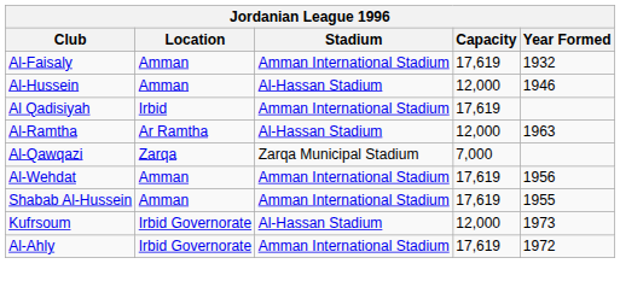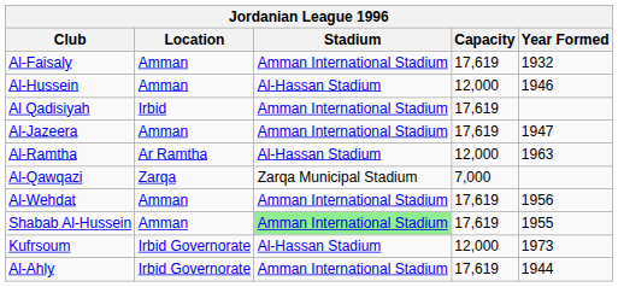 <table class="wikitable">
 <tr>
 <th colspan="5">Jordanian  League 1996</th>
 </tr>
 <tr>
 <th>Club</th>
 <th>Location</th>
 <th>Stadium</th>
 <th>Capacity</th>
 <th>Year Formed</th>
 </tr>
 <tr style="vertical-align:top;">
 <td><a href='#'>Al-Faisaly</a></td>
 <td><a href='#'>Amman</a></td>
 <td><a href='#'>Amman International Stadium</a></td>
 <td>17,619</td>
 <td>1932</td>
 </tr>
 <tr style="vertical-align:top;">
 <td><a href='#'>Al-Hussein</a></td>
 <td><a href='#'>Amman</a></td>
 <td><a href='#'>Al-Hassan Stadium</a></td>
 <td>12,000</td>
 <td>1946</td>
 </tr>
 <tr style="vertical-align:top;">
 <td><a href='#'>Al Qadisiyah</a></td>
 <td><a href='#'>Irbid</a></td>
 <td><a href='#'>Amman International Stadium</a></td>
 <td>17,619</td>
 <td></td>
 </tr>
 <tr style="vertical-align:top;">
+<td><a href='#'>Al-Jazeera</a></td>
+<td><a href='#'>Amman</a></td>
+<td><a href='#'>Amman International Stadium</a></td>
+<td>17,619</td>
+<td>1947</td>
+</tr>
+<tr style="vertical-align:top;">
 <td><a href='#'>Al-Ramtha</a></td>
 <td><a href='#'>Ar Ramtha</a></td>
 <td><a href='#'>Al-Hassan Stadium</a></td>
 <td>12,000</td>
 <td>1963</td>
 </tr>
 <tr style="vertical-align:top;">
 <td><a href='#'>Al-Qawqazi</a></td>
 <td><a href='#'>Zarqa</a></td>
 <td>Zarqa Municipal Stadium</td>
 <td>7,000</td>
 <td></td>
 </tr>
 <tr style="vertical-align:top;">
 <td><a href='#'>Al-Wehdat</a></td>
 <td><a href='#'>Amman</a></td>
 <td><a href='#'>Amman International Stadium</a></td>
 <td>17,619</td>
 <td>1956</td>
 </tr>
 <tr style="vertical-align:top;">
 <td><a href='#'>Shabab Al-Hussein</a></td>
 <td><a href='#'>Amman</a></td>
-<td><a href='#'>Amman International Stadium</a></td>
+<td style="background: lightgreen;"><a href='#'>Amman International Stadium</a></td>
 <td>17,619</td>
 <td>1955</td>
 </tr>
 <tr style="vertical-align:top;">
 <td><a href='#'>Kufrsoum</a></td>
 <td><a href='#'>Irbid Governorate</a></td>
 <td><a href='#'>Al-Hassan Stadium</a></td>
 <td>12,000</td>
 <td>1973</td>
 </tr>
 <tr style="vertical-align:top;">
 <td><a href='#'>Al-Ahly</a></td>
 <td><a href='#'>Irbid Governorate</a></td>
 <td><a href='#'>Amman International Stadium</a></td>
 <td>17,619</td>
-<td>1972</td>
+<td>1944</td>
 </tr>
 </table>
